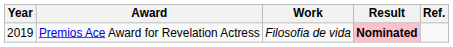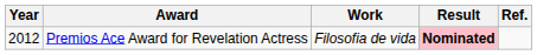 <table class="wikitable" border="1">
 <tr>
 <th>Year</th>
 <th>Award</th>
 <th>Work</th>
 <th>Result</th>
 <th>Ref.</th>
 </tr>
 <tr>
-<td>2019</td>
+<td>2012</td>
 <td><a href='#'>Premios Ace</a> Award for Revelation Actress</td>
 <td><em>Filosofia de vida</em></td>
 <td style="background: pink; color: black;"><strong>Nominated</strong></td>
 <td></td>
 </tr>
 </table>
